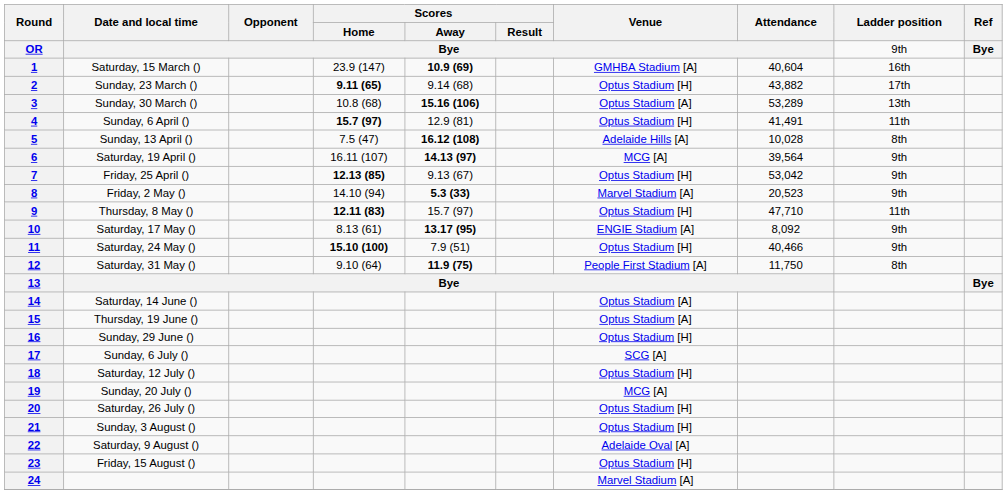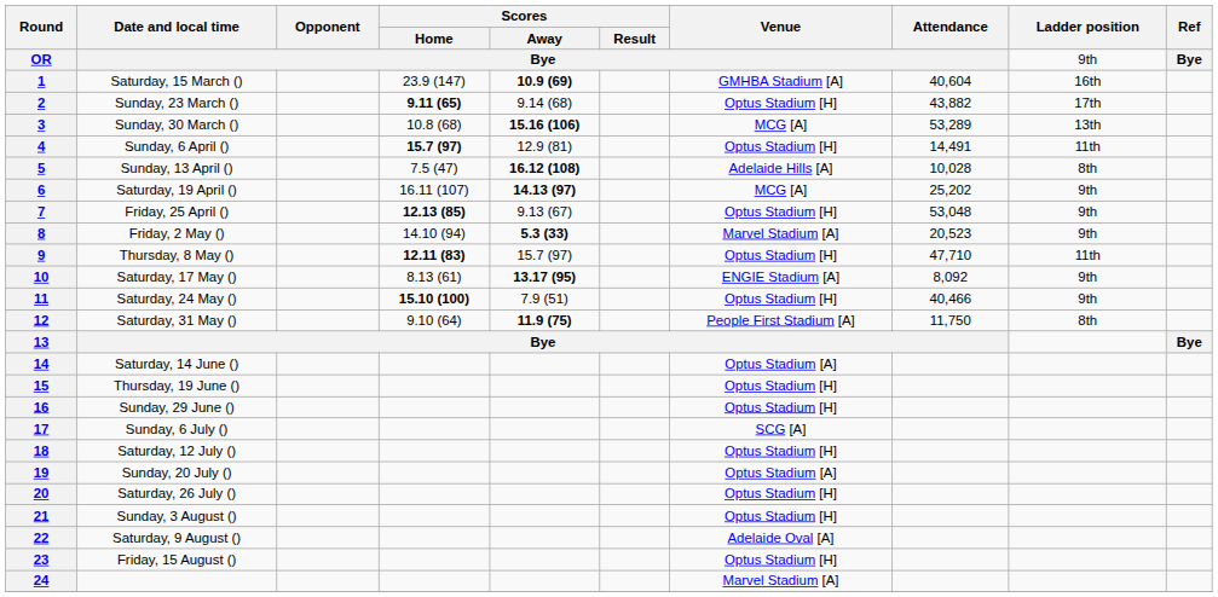 <table class="wikitable plainrowheaders" style="font-size:90%; width:100%; text-align:center;">
 <tr>
 <th rowspan="2" scope="co.">Round</th>
 <th rowspan="2" scope="col">Date and local time</th>
 <th rowspan="2" scope="col">Opponent</th>
 <th colspan="3" scope="col">Scores</th>
 <th rowspan="2" scope="col">Venue</th>
 <th rowspan="2" scope="col">Attendance</th>
 <th rowspan="2" scope="col">Ladder position</th>
 <th rowspan="2" scope="col">Ref</th>
 </tr>
 <tr>
 <th scope="col">Home</th>
 <th scope="col">Away</th>
 <th scope="col">Result</th>
 </tr>
 <tr>
 <th><a href='#'>OR</a></th>
 <th colspan="7">Bye</th>
 <td>9th </td>
 <th>Bye</th>
 </tr>
 <tr>
 <th><a href='#'>1</a></th>
 <td>Saturday, 15 March ()</td>
 <td></td>
 <td>23.9 (147)</td>
 <td><strong>10.9 (69)</strong></td>
 <td></td>
 <td><a href='#'>GMHBA Stadium</a> [A]</td>
 <td>40,604</td>
 <td>16th </td>
 <td></td>
 </tr>
 <tr>
 <th><a href='#'>2</a></th>
 <td>Sunday, 23 March ()</td>
 <td></td>
 <td><strong>9.11 (65)</strong></td>
 <td>9.14 (68)</td>
 <td></td>
 <td><a href='#'>Optus Stadium</a> [H]</td>
 <td>43,882</td>
 <td>17th </td>
 <td></td>
 </tr>
 <tr>
 <th><a href='#'>3</a></th>
 <td>Sunday, 30 March ()</td>
 <td></td>
 <td>10.8 (68)</td>
 <td><strong>15.16 (106)</strong></td>
 <td></td>
-<td><a href='#'>Optus Stadium</a> [A]</td>
+<td><a href='#'>MCG</a> [A]</td>
 <td>53,289</td>
 <td>13th </td>
 <td></td>
 </tr>
 <tr>
 <th><a href='#'>4</a></th>
 <td>Sunday, 6 April ()</td>
 <td></td>
 <td><strong>15.7 (97)</strong></td>
 <td>12.9 (81)</td>
 <td></td>
 <td><a href='#'>Optus Stadium</a> [H]</td>
-<td>41,491</td>
+<td>14,491</td>
 <td>11th </td>
 <td></td>
 </tr>
 <tr>
 <th><a href='#'>5</a></th>
 <td>Sunday, 13 April ()</td>
 <td></td>
 <td>7.5 (47)</td>
 <td><strong>16.12 (108)</strong></td>
 <td></td>
 <td><a href='#'>Adelaide Hills</a> [A]</td>
 <td>10,028</td>
 <td>8th </td>
 <td></td>
 </tr>
 <tr>
 <th><a href='#'>6</a></th>
 <td>Saturday, 19 April ()</td>
 <td></td>
 <td>16.11 (107)</td>
 <td><strong>14.13 (97)</strong></td>
 <td></td>
 <td><a href='#'>MCG</a> [A]</td>
-<td>39,564</td>
+<td>25,202</td>
 <td>9th </td>
 <td></td>
 </tr>
 <tr>
 <th><a href='#'>7</a></th>
 <td>Friday, 25 April ()</td>
 <td></td>
 <td><strong>12.13 (85)</strong></td>
 <td>9.13 (67)</td>
 <td></td>
 <td><a href='#'>Optus Stadium</a> [H]</td>
-<td>53,042</td>
+<td>53,048</td>
 <td>9th </td>
 <td></td>
 </tr>
 <tr>
 <th><a href='#'>8</a></th>
 <td>Friday, 2 May ()</td>
 <td></td>
 <td>14.10 (94)</td>
 <td><strong>5.3 (33)</strong></td>
 <td></td>
 <td><a href='#'>Marvel Stadium</a> [A]</td>
 <td>20,523</td>
 <td>9th </td>
 <td></td>
 </tr>
 <tr>
 <th><a href='#'>9</a></th>
 <td>Thursday, 8 May ()</td>
 <td></td>
 <td><strong>12.11 (83)</strong></td>
 <td>15.7 (97)</td>
 <td></td>
 <td><a href='#'>Optus Stadium</a> [H]</td>
 <td>47,710</td>
 <td>11th </td>
 <td></td>
 </tr>
 <tr>
 <th><a href='#'>10</a></th>
 <td>Saturday, 17 May ()</td>
 <td></td>
 <td>8.13 (61)</td>
 <td><strong>13.17 (95)</strong></td>
 <td></td>
 <td><a href='#'>ENGIE Stadium</a> [A]</td>
 <td>8,092</td>
 <td>9th </td>
 <td></td>
 </tr>
 <tr>
 <th><a href='#'>11</a></th>
 <td>Saturday, 24 May ()</td>
 <td></td>
 <td><strong>15.10 (100)</strong></td>
 <td>7.9 (51)</td>
 <td></td>
 <td><a href='#'>Optus Stadium</a> [H]</td>
 <td>40,466</td>
 <td>9th </td>
 <td></td>
 </tr>
 <tr>
 <th><a href='#'>12</a></th>
 <td>Saturday, 31 May ()</td>
 <td></td>
 <td>9.10 (64)</td>
 <td><strong>11.9 (75)</strong></td>
 <td></td>
 <td><a href='#'>People First Stadium</a> [A]</td>
 <td>11,750</td>
 <td>8th </td>
 <td></td>
 </tr>
 <tr>
 <th><a href='#'>13</a></th>
 <th colspan="7">Bye</th>
 <td></td>
 <th>Bye</th>
 </tr>
 <tr>
 <th><a href='#'>14</a></th>
 <td>Saturday, 14 June ()</td>
 <td></td>
 <td></td>
 <td></td>
 <td></td>
 <td><a href='#'>Optus Stadium</a> [A]</td>
 <td></td>
 <td></td>
 <td></td>
 </tr>
 <tr>
 <th><a href='#'>15</a></th>
 <td>Thursday, 19 June ()</td>
 <td></td>
 <td></td>
 <td></td>
 <td></td>
-<td><a href='#'>Optus Stadium</a> [A]</td>
+<td><a href='#'>Optus Stadium</a> [H]</td>
 <td></td>
 <td></td>
 <td></td>
 </tr>
 <tr>
 <th><a href='#'>16</a></th>
 <td>Sunday, 29 June ()</td>
 <td></td>
 <td></td>
 <td></td>
 <td></td>
 <td><a href='#'>Optus Stadium</a> [H]</td>
 <td></td>
 <td></td>
 <td></td>
 </tr>
 <tr>
 <th><a href='#'>17</a></th>
 <td>Sunday, 6 July ()</td>
 <td></td>
 <td></td>
 <td></td>
 <td></td>
 <td><a href='#'>SCG</a> [A]</td>
 <td></td>
 <td></td>
 <td></td>
 </tr>
 <tr>
 <th><a href='#'>18</a></th>
 <td>Saturday, 12 July ()</td>
 <td></td>
 <td></td>
 <td></td>
 <td></td>
 <td><a href='#'>Optus Stadium</a> [H]</td>
 <td></td>
 <td></td>
 <td></td>
 </tr>
 <tr>
 <th><a href='#'>19</a></th>
 <td>Sunday, 20 July ()</td>
 <td></td>
 <td></td>
 <td></td>
 <td></td>
-<td><a href='#'>MCG</a> [A]</td>
+<td><a href='#'>Optus Stadium</a> [A]</td>
 <td></td>
 <td></td>
 <td></td>
 </tr>
 <tr>
 <th><a href='#'>20</a></th>
 <td>Saturday, 26 July ()</td>
 <td></td>
 <td></td>
 <td></td>
 <td></td>
 <td><a href='#'>Optus Stadium</a> [H]</td>
 <td></td>
 <td></td>
 <td></td>
 </tr>
 <tr>
 <th><a href='#'>21</a></th>
 <td>Sunday, 3 August ()</td>
 <td></td>
 <td></td>
 <td></td>
 <td></td>
 <td><a href='#'>Optus Stadium</a> [H]</td>
 <td></td>
 <td></td>
 <td></td>
 </tr>
 <tr>
 <th><a href='#'>22</a></th>
 <td>Saturday, 9 August ()</td>
 <td></td>
 <td></td>
 <td></td>
 <td></td>
 <td><a href='#'>Adelaide Oval</a> [A]</td>
 <td></td>
 <td></td>
 <td></td>
 </tr>
 <tr>
 <th><a href='#'>23</a></th>
 <td>Friday, 15 August ()</td>
 <td></td>
 <td></td>
 <td></td>
 <td></td>
 <td><a href='#'>Optus Stadium</a> [H]</td>
 <td></td>
 <td></td>
 <td></td>
 </tr>
 <tr>
 <th><a href='#'>24</a></th>
 <td></td>
 <td></td>
 <td></td>
 <td></td>
 <td></td>
 <td><a href='#'>Marvel Stadium</a> [A]</td>
 <td></td>
 <td></td>
 <td></td>
 </tr>
 <tr>
 </tr>
 </table>
